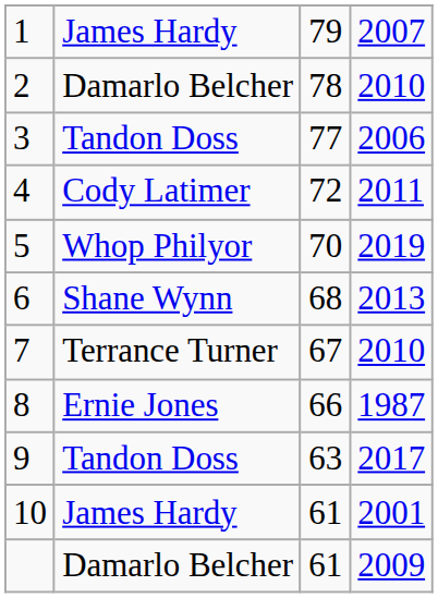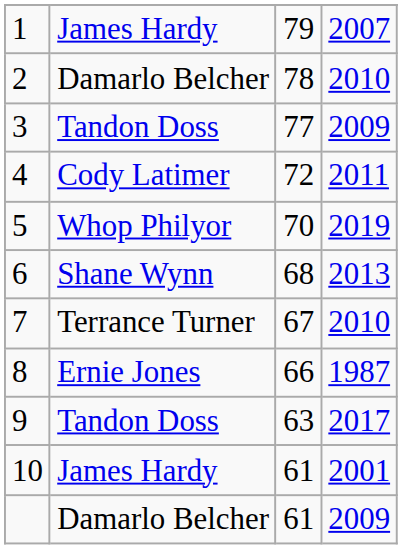 <table class="wikitable">
 <tr>
 </tr>
 <tr>
 <td>1</td>
 <td><a href='#'>James Hardy</a></td>
 <td>79</td>
 <td><a href='#'>2007</a></td>
 </tr>
 <tr>
 <td>2</td>
 <td>Damarlo Belcher</td>
 <td>78</td>
 <td><a href='#'>2010</a></td>
 </tr>
 <tr>
 <td>3</td>
 <td><a href='#'>Tandon Doss</a></td>
 <td>77</td>
-<td><a href='#'>2006</a></td>
+<td><a href='#'>2009</a></td>
 </tr>
 <tr>
 <td>4</td>
 <td><a href='#'>Cody Latimer</a></td>
 <td>72</td>
 <td><a href='#'>2011</a></td>
 </tr>
 <tr>
 <td>5</td>
 <td><a href='#'>Whop Philyor</a></td>
 <td>70</td>
 <td><a href='#'>2019</a></td>
 </tr>
 <tr>
 <td>6</td>
 <td><a href='#'>Shane Wynn</a></td>
 <td>68</td>
 <td><a href='#'>2013</a></td>
 </tr>
 <tr>
 <td>7</td>
 <td>Terrance Turner</td>
 <td>67</td>
 <td><a href='#'>2010</a></td>
 </tr>
 <tr>
 <td>8</td>
 <td><a href='#'>Ernie Jones</a></td>
 <td>66</td>
 <td><a href='#'>1987</a></td>
 </tr>
 <tr>
 <td>9</td>
 <td><a href='#'>Tandon Doss</a></td>
 <td>63</td>
 <td><a href='#'>2017</a></td>
 </tr>
 <tr>
 <td>10</td>
 <td><a href='#'>James Hardy</a></td>
 <td>61</td>
 <td><a href='#'>2001</a></td>
 </tr>
 <tr>
 <td></td>
 <td>Damarlo Belcher</td>
 <td>61</td>
 <td><a href='#'>2009</a></td>
 </tr>
 </table>
